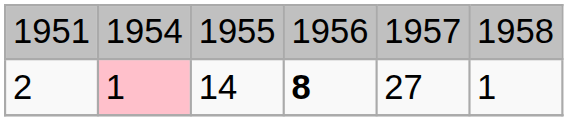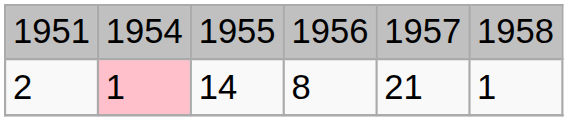 <table class="wikitable">
 <tr>
 <td style="background:silver;">1951</td>
 <td style="background:silver;">1954</td>
 <td style="background:silver;">1955</td>
 <td style="background:silver;">1956</td>
 <td style="background:silver;">1957</td>
 <td style="background:silver;">1958</td>
 </tr>
 <tr>
 <td>2</td>
 <td style="background: pink;">1</td>
 <td>14</td>
-<td><strong>8</strong></td>
-<td>27</td>
+<td>8</td>
+<td>21</td>
 <td>1</td>
 </tr>
 <tr>
 </tr>
 </table>
